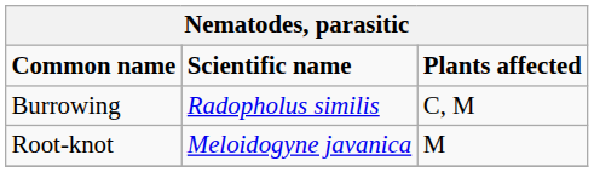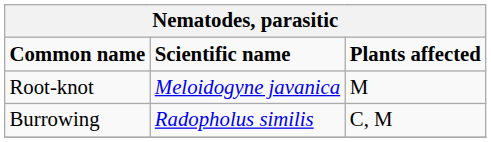 <table class="wikitable" style="clear">
 <tr>
 <th colspan=3><strong>Nematodes, parasitic</strong><br></th>
 </tr>
 <tr>
 <td><strong>Common name</strong></td>
 <td><strong>Scientific name</strong></td>
 <td><strong>Plants affected</strong></td>
 </tr>
 <tr>
+<td>Root-knot</td>
+<td><em><a href='#'>Meloidogyne javanica</a></em></td>
+<td>M</td>
+</tr>
+<tr>
 <td>Burrowing</td>
 <td><em><a href='#'>Radopholus similis</a></em></td>
 <td>C, M</td>
 </tr>
 <tr>
-<td>Root-knot</td>
-<td><em><a href='#'>Meloidogyne javanica</a></em></td>
-<td>M</td>
-</tr>
-<tr>
 </tr>
 </table>
